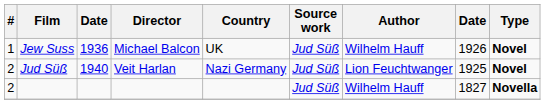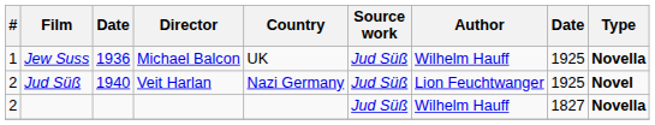 <table class="wikitable">
 <tr>
 <th>#</th>
 <th>Film</th>
 <th>Date</th>
 <th>Director</th>
 <th>Country</th>
 <th>Source<br>work</th>
 <th>Author</th>
 <th>Date</th>
 <th>Type</th>
 </tr>
 <tr>
 <td>1</td>
 <td><em><a href='#'>Jew Suss</a></em></td>
 <td><a href='#'>1936</a></td>
 <td><a href='#'>Michael Balcon</a></td>
 <td>UK</td>
 <td><em><a href='#'>Jud Süß</a></em></td>
 <td><a href='#'>Wilhelm Hauff</a></td>
-<td>1926</td>
-<td><strong>Novel</strong></td>
+<td>1925</td>
+<td><strong>Novella</strong></td>
 </tr>
 <tr>
 <td>2</td>
 <td><em><a href='#'>Jud Süß</a></em></td>
 <td><a href='#'>1940</a></td>
 <td><a href='#'>Veit Harlan</a></td>
 <td><a href='#'>Nazi Germany</a></td>
 <td><em><a href='#'>Jud Süß</a></em></td>
 <td><a href='#'>Lion Feuchtwanger</a></td>
 <td>1925</td>
 <td><strong>Novel</strong></td>
 </tr>
 <tr>
 <td>2</td>
 <td></td>
 <td></td>
 <td></td>
 <td></td>
 <td><em><a href='#'>Jud Süß</a></em></td>
 <td><a href='#'>Wilhelm Hauff</a></td>
 <td>1827</td>
 <td><strong>Novella</strong></td>
 </tr>
 <tr>
 </tr>
 </table>
